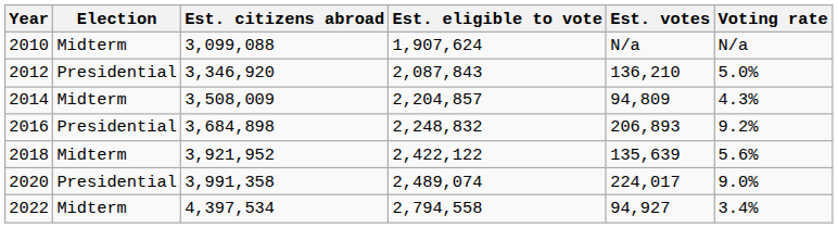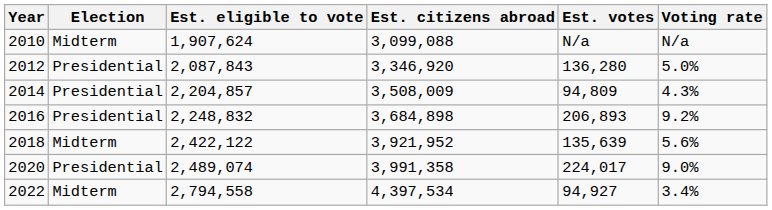 <table class="wikitable">
 <tr>
 <th>Year</th>
 <th>Election</th>
+<th>Est. eligible to vote</th>
 <th>Est. citizens abroad</th>
-<th>Est. eligible to vote</th>
 <th>Est. votes</th>
 <th>Voting rate</th>
 </tr>
 <tr>
 <td>2010</td>
 <td>Midterm</td>
+<td>1,907,624</td>
 <td>3,099,088</td>
-<td>1,907,624</td>
 <td>N/a</td>
 <td>N/a</td>
 </tr>
 <tr>
 <td>2012</td>
 <td>Presidential</td>
+<td>2,087,843</td>
 <td>3,346,920</td>
-<td>2,087,843</td>
-<td>136,210</td>
+<td>136,280</td>
 <td>5.0%</td>
 </tr>
 <tr>
 <td>2014</td>
-<td>Midterm</td>
+<td>Presidential</td>
+<td>2,204,857</td>
 <td>3,508,009</td>
-<td>2,204,857</td>
 <td>94,809</td>
 <td>4.3%</td>
 </tr>
 <tr>
 <td>2016</td>
 <td>Presidential</td>
+<td>2,248,832</td>
 <td>3,684,898</td>
-<td>2,248,832</td>
 <td>206,893</td>
 <td>9.2%</td>
 </tr>
 <tr>
 <td>2018</td>
 <td>Midterm</td>
+<td>2,422,122</td>
 <td>3,921,952</td>
-<td>2,422,122</td>
 <td>135,639</td>
 <td>5.6%</td>
 </tr>
 <tr>
 <td>2020</td>
 <td>Presidential</td>
+<td>2,489,074</td>
 <td>3,991,358</td>
-<td>2,489,074</td>
 <td>224,017</td>
 <td>9.0%</td>
 </tr>
 <tr>
 <td>2022</td>
 <td>Midterm</td>
+<td>2,794,558</td>
 <td>4,397,534</td>
-<td>2,794,558</td>
 <td>94,927</td>
 <td>3.4%</td>
 </tr>
 </table>
